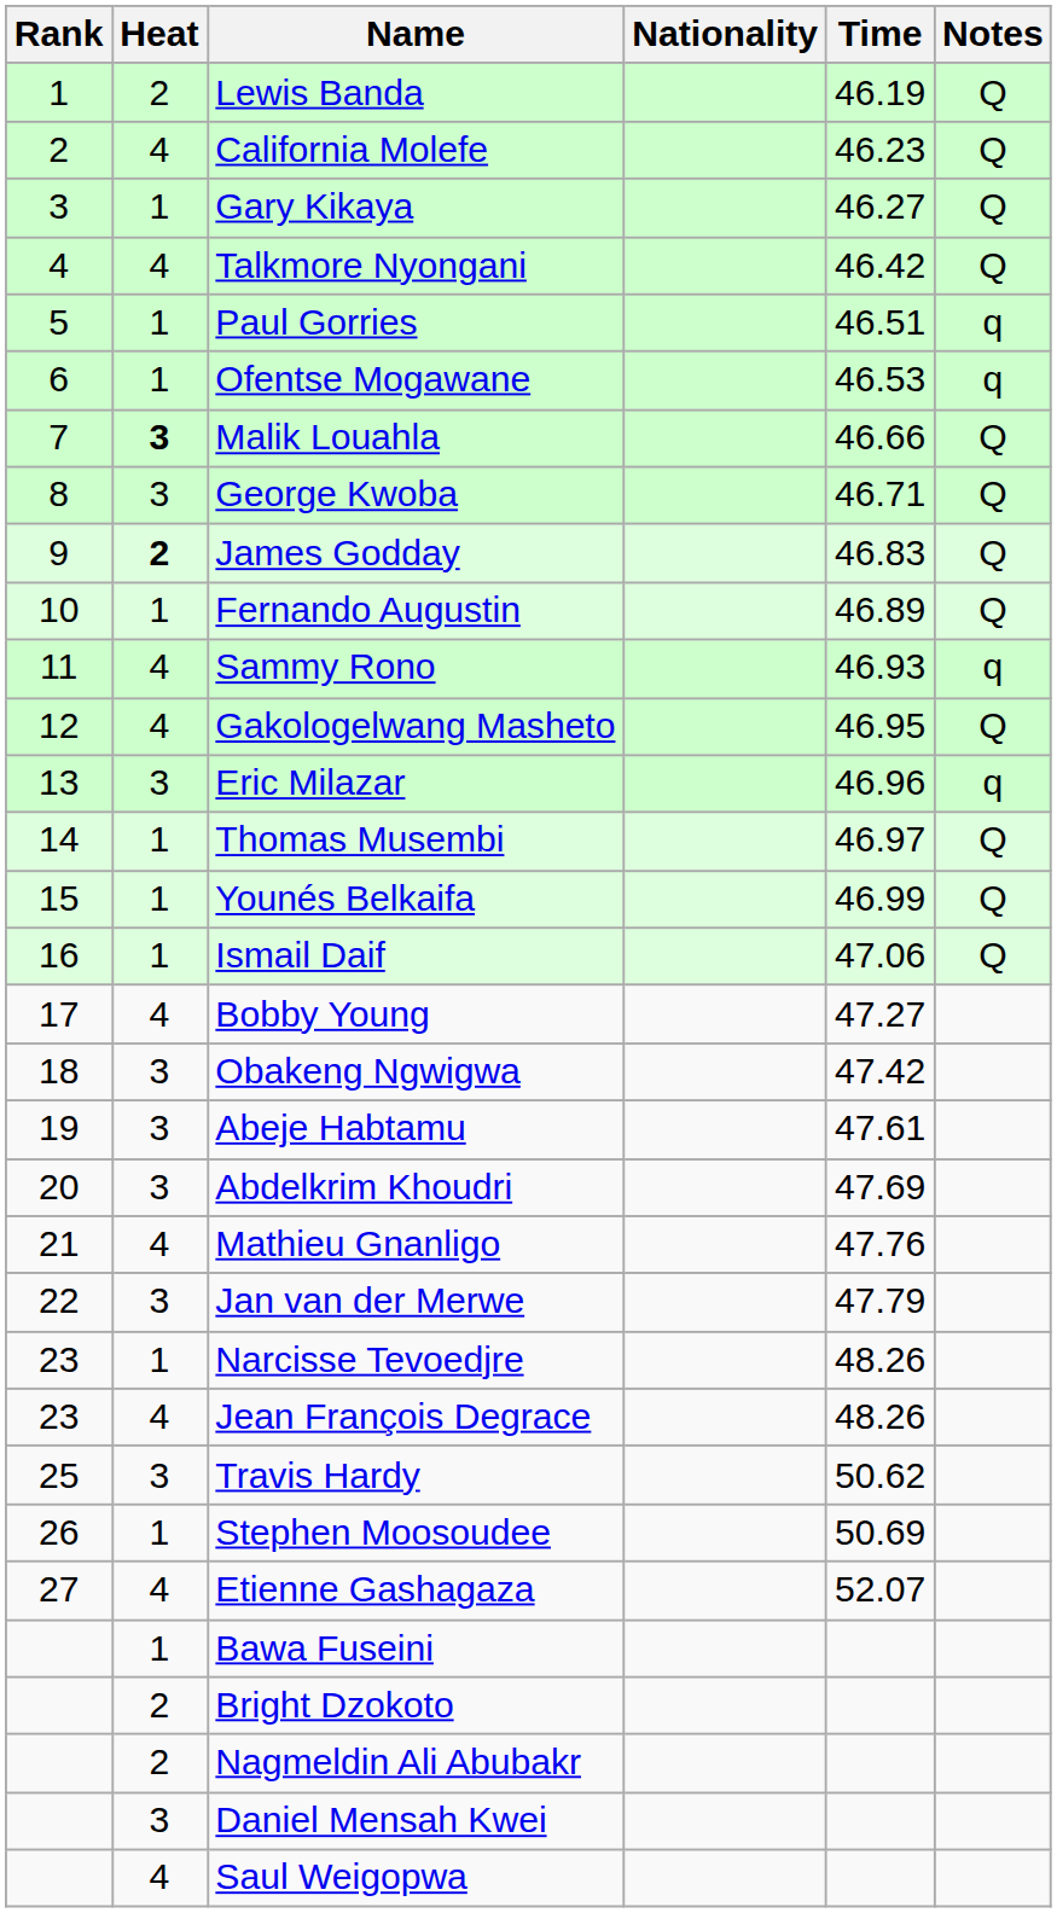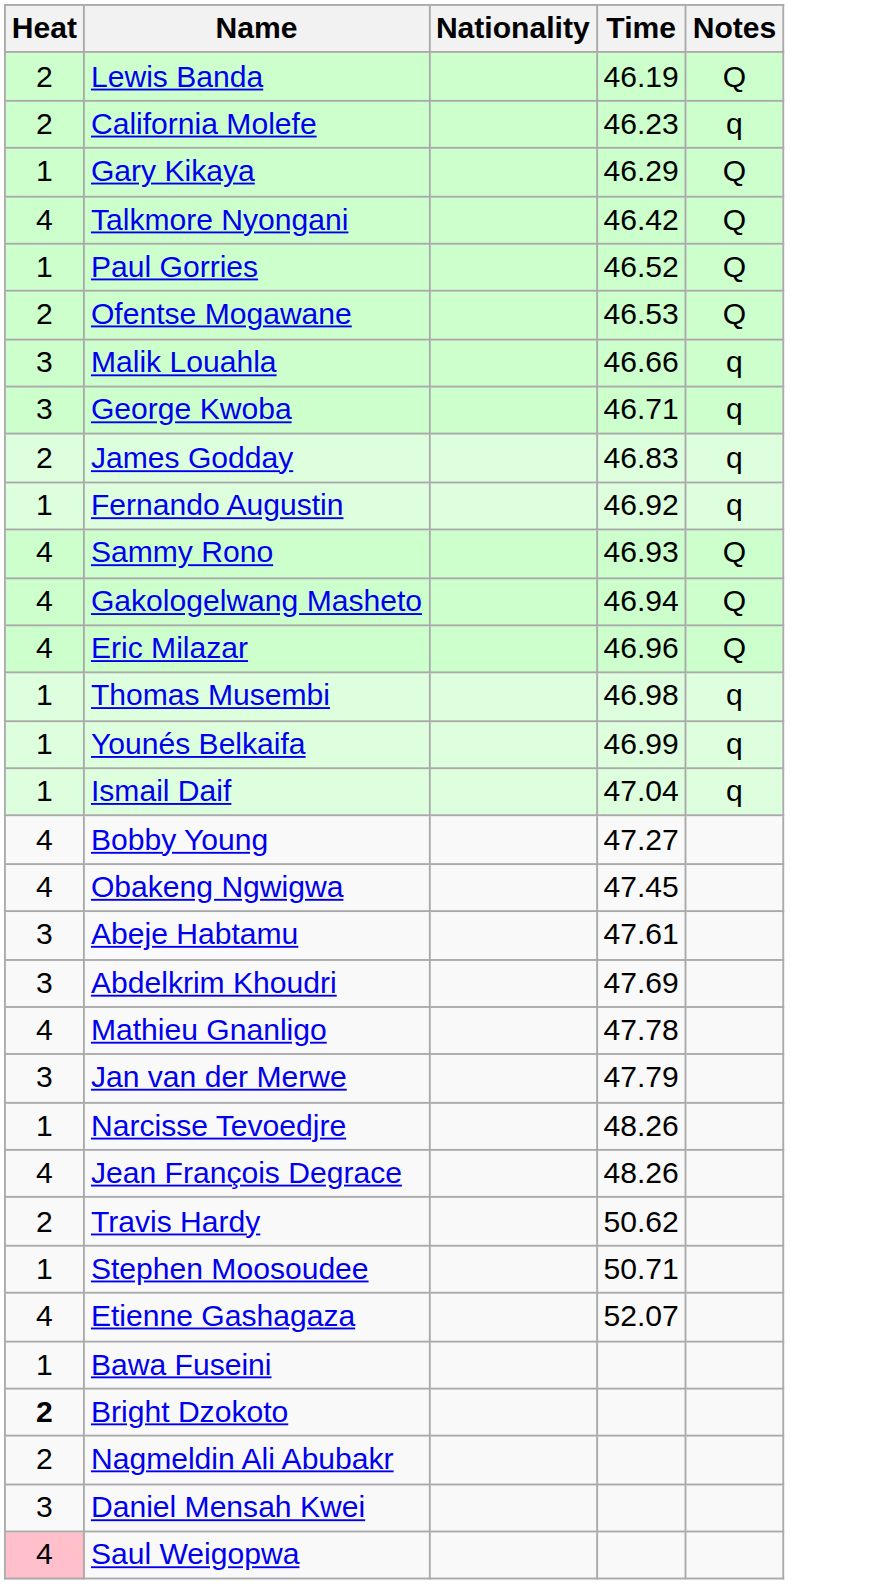 <table class="wikitable sortable" style="text-align:center">
 <tr>
-<th>Rank</th>
 <th>Heat</th>
 <th>Name</th>
 <th>Nationality</th>
 <th>Time</th>
 <th>Notes</th>
 </tr>
 <tr bgcolor=ccffcc>
-<td>1</td>
 <td>2</td>
 <td align=left><a href='#'>Lewis Banda</a></td>
 <td align=left></td>
 <td>46.19</td>
 <td>Q</td>
 </tr>
 <tr bgcolor=ccffcc>
 <td>2</td>
-<td>4</td>
 <td align=left><a href='#'>California Molefe</a></td>
 <td align=left></td>
 <td>46.23</td>
+<td>q</td>
+</tr>
+<tr bgcolor=ccffcc>
+<td>1</td>
+<td align=left><a href='#'>Gary Kikaya</a></td>
+<td align=left></td>
+<td>46.29</td>
 <td>Q</td>
 </tr>
 <tr bgcolor=ccffcc>
-<td>3</td>
-<td>1</td>
-<td align=left><a href='#'>Gary Kikaya</a></td>
-<td align=left></td>
-<td>46.27</td>
-<td>Q</td>
-</tr>
-<tr bgcolor=ccffcc>
-<td>4</td>
 <td>4</td>
 <td align=left><a href='#'>Talkmore Nyongani</a></td>
 <td align=left></td>
 <td>46.42</td>
 <td>Q</td>
 </tr>
 <tr bgcolor=ccffcc>
-<td>5</td>
 <td>1</td>
 <td align=left><a href='#'>Paul Gorries</a></td>
 <td align=left></td>
-<td>46.51</td>
+<td>46.52</td>
+<td>Q</td>
+</tr>
+<tr bgcolor=ccffcc>
+<td>2</td>
+<td align=left><a href='#'>Ofentse Mogawane</a></td>
+<td align=left></td>
+<td>46.53</td>
+<td>Q</td>
+</tr>
+<tr bgcolor=ccffcc>
+<td>3</td>
+<td align=left><a href='#'>Malik Louahla</a></td>
+<td align=left></td>
+<td>46.66</td>
 <td>q</td>
 </tr>
 <tr bgcolor=ccffcc>
-<td>6</td>
-<td>1</td>
-<td align=left><a href='#'>Ofentse Mogawane</a></td>
-<td align=left></td>
-<td>46.53</td>
-<td>q</td>
-</tr>
-<tr bgcolor=ccffcc>
-<td>7</td>
-<td><strong>3</strong></td>
-<td align=left><a href='#'>Malik Louahla</a></td>
-<td align=left></td>
-<td>46.66</td>
-<td>Q</td>
-</tr>
-<tr bgcolor=ccffcc>
-<td>8</td>
 <td>3</td>
 <td align=left><a href='#'>George Kwoba</a></td>
 <td align=left></td>
 <td>46.71</td>
-<td>Q</td>
+<td>q</td>
 </tr>
 <tr bgcolor=ddffdd>
-<td>9</td>
-<td><strong>2</strong></td>
+<td>2</td>
 <td align=left><a href='#'>James Godday</a></td>
 <td align=left></td>
 <td>46.83</td>
-<td>Q</td>
+<td>q</td>
 </tr>
 <tr bgcolor=ddffdd>
-<td>10</td>
 <td>1</td>
 <td align=left><a href='#'>Fernando Augustin</a></td>
 <td align=left></td>
-<td>46.89</td>
-<td>Q</td>
+<td>46.92</td>
+<td>q</td>
 </tr>
 <tr bgcolor=ccffcc>
-<td>11</td>
 <td>4</td>
 <td align=left><a href='#'>Sammy Rono</a></td>
 <td align=left></td>
 <td>46.93</td>
-<td>q</td>
+<td>Q</td>
 </tr>
 <tr bgcolor=ccffcc>
-<td>12</td>
 <td>4</td>
 <td align=left><a href='#'>Gakologelwang Masheto</a></td>
 <td align=left></td>
-<td>46.95</td>
+<td>46.94</td>
 <td>Q</td>
 </tr>
 <tr bgcolor=ccffcc>
-<td>13</td>
-<td>3</td>
+<td>4</td>
 <td align=left><a href='#'>Eric Milazar</a></td>
 <td align=left></td>
 <td>46.96</td>
+<td>Q</td>
+</tr>
+<tr bgcolor=ddffdd>
+<td>1</td>
+<td align=left><a href='#'>Thomas Musembi</a></td>
+<td align=left></td>
+<td>46.98</td>
 <td>q</td>
 </tr>
 <tr bgcolor=ddffdd>
-<td>14</td>
-<td>1</td>
-<td align=left><a href='#'>Thomas Musembi</a></td>
-<td align=left></td>
-<td>46.97</td>
-<td>Q</td>
-</tr>
-<tr bgcolor=ddffdd>
-<td>15</td>
 <td>1</td>
 <td align=left><a href='#'>Younés Belkaifa</a></td>
 <td align=left></td>
 <td>46.99</td>
-<td>Q</td>
+<td>q</td>
 </tr>
 <tr bgcolor=ddffdd>
-<td>16</td>
 <td>1</td>
 <td align=left><a href='#'>Ismail Daif</a></td>
 <td align=left></td>
-<td>47.06</td>
-<td>Q</td>
+<td>47.04</td>
+<td>q</td>
 </tr>
 <tr>
-<td>17</td>
 <td>4</td>
 <td align=left><a href='#'>Bobby Young</a></td>
 <td align=left></td>
 <td>47.27</td>
 <td></td>
 </tr>
 <tr>
-<td>18</td>
-<td>3</td>
+<td>4</td>
 <td align=left><a href='#'>Obakeng Ngwigwa</a></td>
 <td align=left></td>
-<td>47.42</td>
+<td>47.45</td>
 <td></td>
 </tr>
 <tr>
-<td>19</td>
 <td>3</td>
 <td align=left><a href='#'>Abeje Habtamu</a></td>
 <td align=left></td>
 <td>47.61</td>
 <td></td>
 </tr>
 <tr>
-<td>20</td>
 <td>3</td>
 <td align=left><a href='#'>Abdelkrim Khoudri</a></td>
 <td align=left></td>
 <td>47.69</td>
 <td></td>
 </tr>
 <tr>
-<td>21</td>
 <td>4</td>
 <td align=left><a href='#'>Mathieu Gnanligo</a></td>
 <td align=left></td>
-<td>47.76</td>
+<td>47.78</td>
 <td></td>
 </tr>
 <tr>
-<td>22</td>
 <td>3</td>
 <td align=left><a href='#'>Jan van der Merwe</a></td>
 <td align=left></td>
 <td>47.79</td>
 <td></td>
 </tr>
 <tr>
-<td>23</td>
 <td>1</td>
 <td align=left><a href='#'>Narcisse Tevoedjre</a></td>
 <td align=left></td>
 <td>48.26</td>
 <td></td>
 </tr>
 <tr>
-<td>23</td>
 <td>4</td>
 <td align=left><a href='#'>Jean François Degrace</a></td>
 <td align=left></td>
 <td>48.26</td>
 <td></td>
 </tr>
 <tr>
-<td>25</td>
-<td>3</td>
+<td>2</td>
 <td align=left><a href='#'>Travis Hardy</a></td>
 <td align=left></td>
 <td>50.62</td>
 <td></td>
 </tr>
 <tr>
-<td>26</td>
 <td>1</td>
 <td align=left><a href='#'>Stephen Moosoudee</a></td>
 <td align=left></td>
-<td>50.69</td>
+<td>50.71</td>
 <td></td>
 </tr>
 <tr>
-<td>27</td>
 <td>4</td>
 <td align=left><a href='#'>Etienne Gashagaza</a></td>
 <td align=left></td>
 <td>52.07</td>
 <td></td>
 </tr>
 <tr>
-<td></td>
 <td>1</td>
 <td align=left><a href='#'>Bawa Fuseini</a></td>
 <td align=left></td>
 <td></td>
 <td></td>
 </tr>
 <tr>
-<td></td>
-<td>2</td>
+<td><strong>2</strong></td>
 <td align=left><a href='#'>Bright Dzokoto</a></td>
 <td align=left></td>
 <td></td>
 <td></td>
 </tr>
 <tr>
-<td></td>
 <td>2</td>
 <td align=left><a href='#'>Nagmeldin Ali Abubakr</a></td>
 <td align=left></td>
 <td></td>
 <td></td>
 </tr>
 <tr>
-<td></td>
 <td>3</td>
 <td align=left><a href='#'>Daniel Mensah Kwei</a></td>
 <td align=left></td>
 <td></td>
 <td></td>
 </tr>
 <tr>
-<td></td>
-<td>4</td>
+<td style="background: pink;">4</td>
 <td align=left><a href='#'>Saul Weigopwa</a></td>
 <td align=left></td>
 <td></td>
 <td></td>
 </tr>
 </table>
